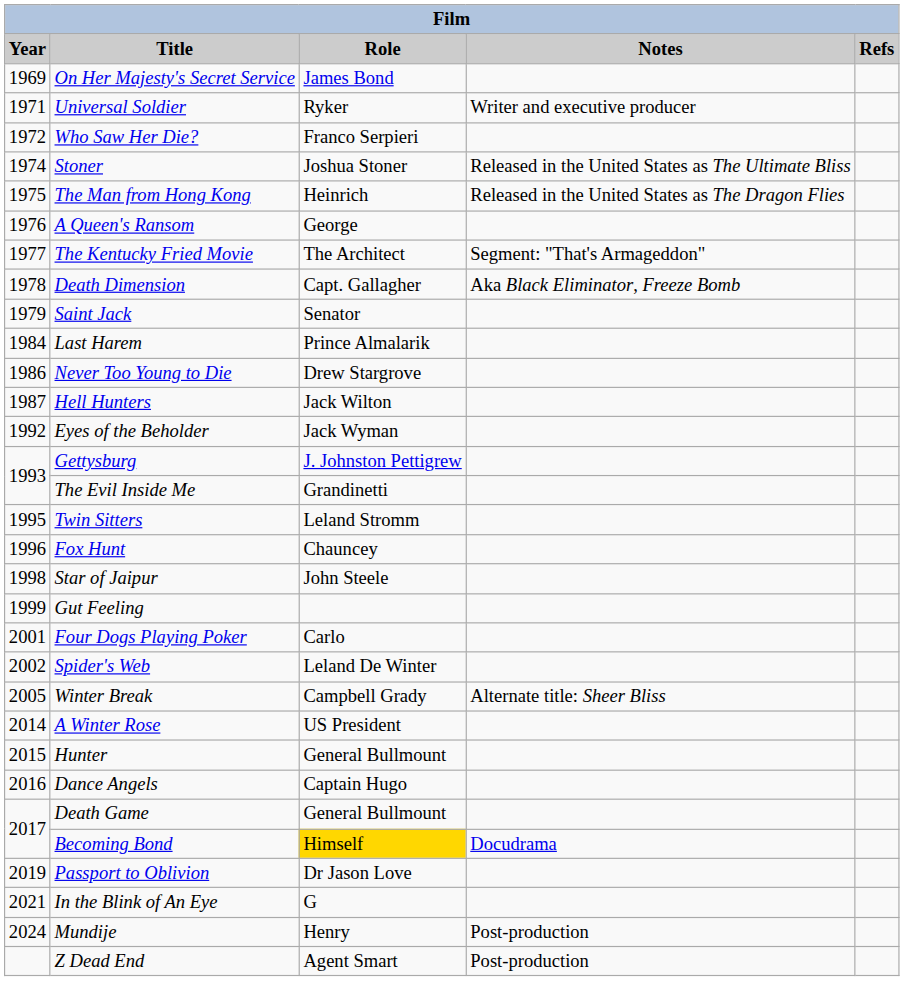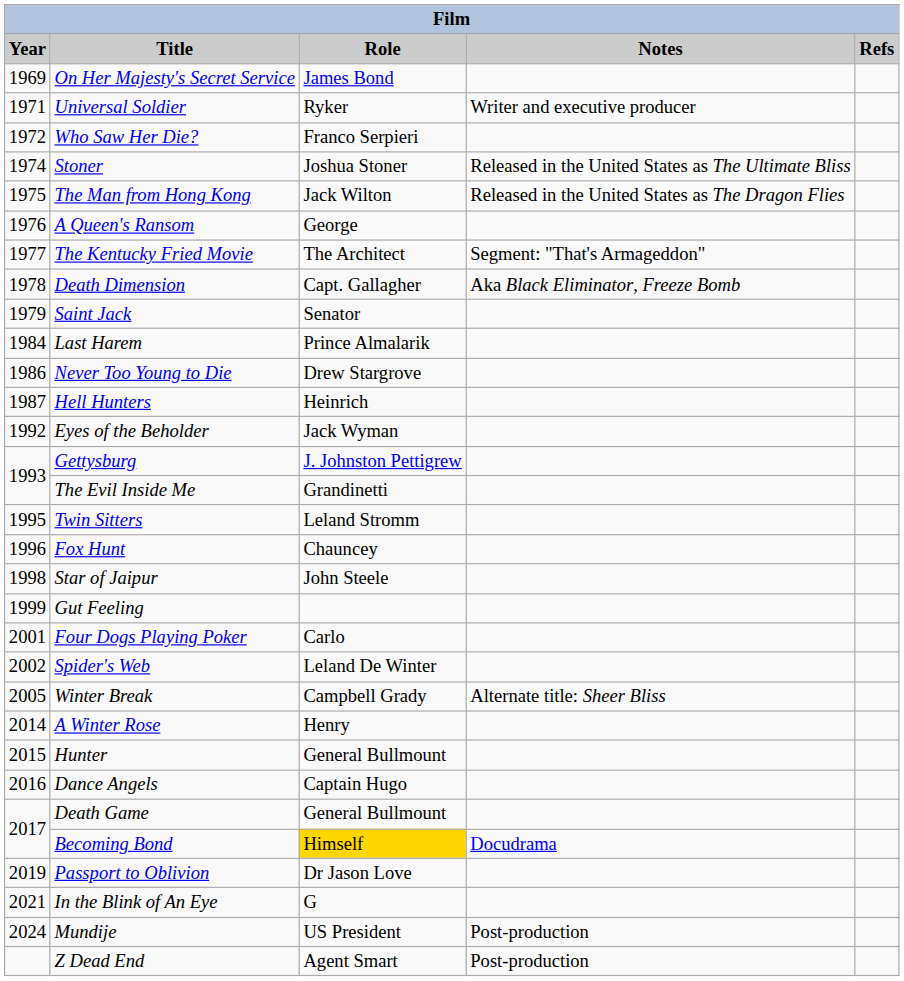 <table class="wikitable">
 <tr>
 <th colspan="5" style="background:#B0C4DE;">Film</th>
 </tr>
 <tr align="center">
 <th style="background: #CCCCCC;">Year</th>
 <th style="background: #CCCCCC;">Title</th>
 <th style="background: #CCCCCC;">Role</th>
 <th style="background: #CCCCCC;">Notes</th>
 <th style="background: #CCCCCC;">Refs</th>
 </tr>
 <tr>
 <td>1969</td>
 <td><em><a href='#'>On Her Majesty's Secret Service</a></em></td>
 <td><a href='#'>James Bond</a></td>
 <td></td>
 <td></td>
 </tr>
 <tr>
 <td>1971</td>
 <td><em><a href='#'>Universal Soldier</a></em></td>
 <td>Ryker</td>
 <td>Writer and executive producer</td>
 <td></td>
 </tr>
 <tr>
 <td>1972</td>
 <td><em><a href='#'>Who Saw Her Die?</a></em></td>
 <td>Franco Serpieri</td>
 <td></td>
 <td></td>
 </tr>
 <tr>
 <td>1974</td>
 <td><em><a href='#'>Stoner</a></em></td>
 <td>Joshua Stoner</td>
 <td>Released in the United States as <em>The Ultimate Bliss</em></td>
 <td></td>
 </tr>
 <tr>
 <td>1975</td>
 <td><em><a href='#'>The Man from Hong Kong</a></em></td>
-<td>Heinrich</td>
+<td>Jack Wilton</td>
 <td>Released in the United States as <em>The Dragon Flies</em></td>
 <td></td>
 </tr>
 <tr>
 <td>1976</td>
 <td><em><a href='#'>A Queen's Ransom</a></em></td>
 <td>George</td>
 <td></td>
 <td></td>
 </tr>
 <tr>
 <td>1977</td>
 <td><em><a href='#'>The Kentucky Fried Movie</a></em></td>
 <td>The Architect</td>
 <td>Segment: "That's Armageddon"</td>
 <td></td>
 </tr>
 <tr>
 <td>1978</td>
 <td><em><a href='#'>Death Dimension</a></em></td>
 <td>Capt. Gallagher</td>
 <td>Aka <em>Black Eliminator</em>, <em>Freeze Bomb</em></td>
 <td></td>
 </tr>
 <tr>
 <td>1979</td>
 <td><em><a href='#'>Saint Jack</a></em></td>
 <td>Senator</td>
 <td></td>
 <td></td>
 </tr>
 <tr>
 <td>1984</td>
 <td><em>Last Harem</em></td>
 <td>Prince Almalarik</td>
 <td></td>
 <td></td>
 </tr>
 <tr>
 <td>1986</td>
 <td><em><a href='#'>Never Too Young to Die</a></em></td>
 <td>Drew Stargrove</td>
 <td></td>
 <td></td>
 </tr>
 <tr>
 <td>1987</td>
 <td><em><a href='#'>Hell Hunters</a></em></td>
-<td>Jack Wilton</td>
+<td>Heinrich</td>
 <td></td>
 <td></td>
 </tr>
 <tr>
 <td>1992</td>
 <td><em>Eyes of the Beholder</em></td>
 <td>Jack Wyman</td>
 <td></td>
 <td></td>
 </tr>
 <tr>
 <td rowspan=2>1993</td>
 <td><em><a href='#'>Gettysburg</a></em></td>
 <td><a href='#'>J. Johnston Pettigrew</a></td>
 <td></td>
 <td></td>
 </tr>
 <tr>
 <td><em>The Evil Inside Me</em></td>
 <td>Grandinetti</td>
 <td></td>
 <td></td>
 </tr>
 <tr>
 <td>1995</td>
 <td><em><a href='#'>Twin Sitters</a></em></td>
 <td>Leland Stromm</td>
 <td></td>
 <td></td>
 </tr>
 <tr>
 <td>1996</td>
 <td><em><a href='#'>Fox Hunt</a></em></td>
 <td>Chauncey</td>
 <td></td>
 <td></td>
 </tr>
 <tr>
 <td>1998</td>
 <td><em>Star of Jaipur</em></td>
 <td>John Steele</td>
 <td></td>
 <td></td>
 </tr>
 <tr>
 <td>1999</td>
 <td><em>Gut Feeling</em></td>
 <td></td>
 <td></td>
 <td></td>
 </tr>
 <tr>
 <td>2001</td>
 <td><em><a href='#'>Four Dogs Playing Poker</a></em></td>
 <td>Carlo</td>
 <td></td>
 <td></td>
 </tr>
 <tr>
 <td>2002</td>
 <td><em><a href='#'>Spider's Web</a></em></td>
 <td>Leland De Winter</td>
 <td></td>
 <td></td>
 </tr>
 <tr>
 <td>2005</td>
 <td><em>Winter Break</em></td>
 <td>Campbell Grady</td>
 <td>Alternate title: <em>Sheer Bliss</em></td>
 <td></td>
 </tr>
 <tr>
 <td>2014</td>
 <td><em><a href='#'>A Winter Rose</a></em></td>
-<td>US President</td>
+<td>Henry</td>
 <td></td>
 <td></td>
 </tr>
 <tr>
 <td>2015</td>
 <td><em>Hunter</em></td>
 <td>General Bullmount</td>
 <td></td>
 <td></td>
 </tr>
 <tr>
 <td>2016</td>
 <td><em>Dance Angels</em></td>
 <td>Captain Hugo</td>
 <td></td>
 <td></td>
 </tr>
 <tr>
 <td rowspan=2>2017</td>
 <td><em>Death Game</em></td>
 <td>General Bullmount</td>
 <td></td>
 <td></td>
 </tr>
 <tr>
 <td><em><a href='#'>Becoming Bond</a></em></td>
 <td style="background: gold;">Himself</td>
 <td><a href='#'>Docudrama</a></td>
 <td></td>
 </tr>
 <tr>
 <td>2019</td>
 <td><em><a href='#'>Passport to Oblivion</a></em></td>
 <td>Dr Jason Love</td>
 <td></td>
 <td></td>
 </tr>
 <tr>
 <td>2021</td>
 <td><em>In the Blink of An Eye</em></td>
 <td>G</td>
 <td></td>
 <td></td>
 </tr>
 <tr>
 <td>2024</td>
 <td><em>Mundije</em></td>
-<td>Henry</td>
+<td>US President</td>
 <td>Post-production</td>
 <td></td>
 </tr>
 <tr>
 <td></td>
 <td><em>Z Dead End</em></td>
 <td>Agent Smart</td>
 <td>Post-production</td>
 <td></td>
 </tr>
 </table>
